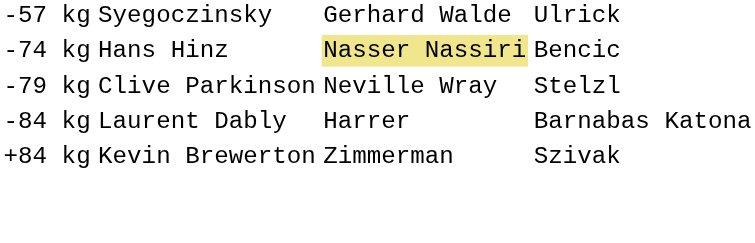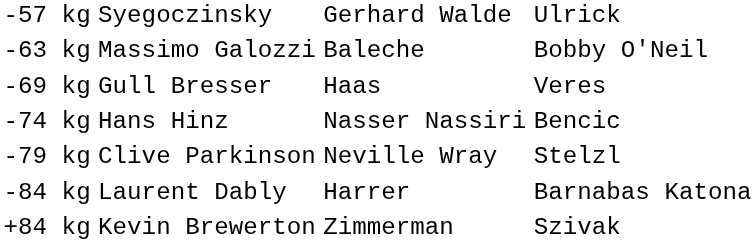 <table>
 <tr>
 <td>-57 kg</td>
 <td>Syegoczinsky </td>
 <td>Gerhard Walde </td>
 <td>Ulrick </td>
 </tr>
 <tr>
+<td>-63 kg</td>
+<td>Massimo Galozzi </td>
+<td>Baleche </td>
+<td>Bobby O'Neil </td>
+</tr>
+<tr>
+<td>-69 kg</td>
+<td>Gull Bresser </td>
+<td>Haas </td>
+<td>Veres </td>
+</tr>
+<tr>
 <td>-74 kg</td>
 <td>Hans Hinz </td>
-<td style="background: khaki;">Nasser Nassiri </td>
+<td>Nasser Nassiri </td>
 <td>Bencic </td>
 </tr>
 <tr>
 <td>-79 kg</td>
 <td>Clive Parkinson </td>
 <td>Neville Wray </td>
 <td>Stelzl </td>
 </tr>
 <tr>
 <td>-84 kg</td>
 <td>Laurent Dably </td>
 <td>Harrer </td>
 <td>Barnabas Katona </td>
 </tr>
 <tr>
 <td>+84 kg</td>
 <td>Kevin Brewerton </td>
 <td>Zimmerman </td>
 <td>Szivak </td>
 </tr>
 <tr>
 </tr>
 </table>
